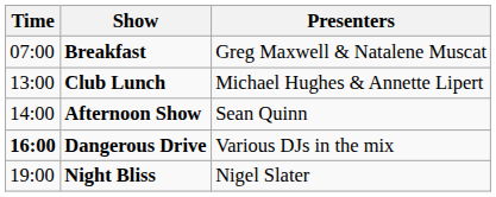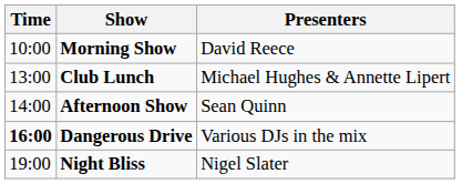 <table class="wikitable sortable">
 <tr>
 <th>Time</th>
 <th>Show</th>
 <th>Presenters</th>
 </tr>
 <tr>
-<td>07:00</td>
-<td><strong>Breakfast</strong></td>
-<td>Greg Maxwell & Natalene Muscat</td>
+<td>10:00</td>
+<td><strong>Morning Show</strong></td>
+<td>David Reece</td>
 </tr>
 <tr>
 <td>13:00</td>
 <td><strong>Club Lunch</strong></td>
 <td>Michael Hughes & Annette Lipert</td>
 </tr>
 <tr>
 <td>14:00</td>
 <td><strong>Afternoon Show</strong></td>
 <td>Sean Quinn</td>
 </tr>
 <tr>
 <td><strong>16:00</strong></td>
 <td><strong>Dangerous Drive</strong></td>
 <td>Various DJs in the mix</td>
 </tr>
 <tr>
 <td>19:00</td>
 <td><strong>Night Bliss</strong></td>
 <td>Nigel Slater</td>
 </tr>
 </table>
